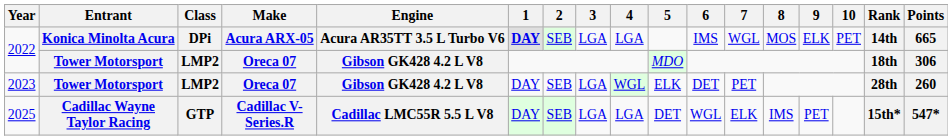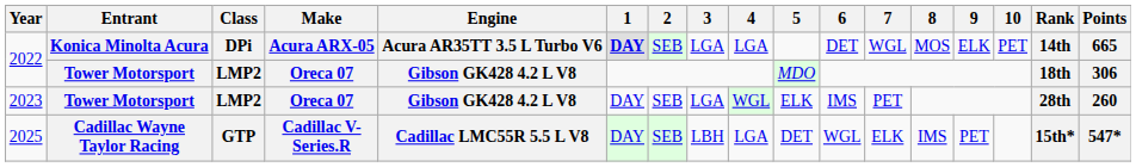 <table class="wikitable" style="text-align:center; font-size:85%">
 <tr>
 <th>Year</th>
 <th>Entrant</th>
 <th>Class</th>
 <th>Make</th>
 <th>Engine</th>
 <th>1</th>
 <th>2</th>
 <th>3</th>
 <th>4</th>
 <th>5</th>
 <th>6</th>
 <th>7</th>
 <th>8</th>
 <th>9</th>
 <th>10</th>
 <th>Rank</th>
 <th>Points</th>
 </tr>
 <tr>
 <td rowspan=2><a href='#'>2022</a></td>
 <th nowrap><a href='#'>Konica Minolta Acura</a></th>
 <th>DPi</th>
 <th nowrap><a href='#'>Acura ARX-05</a></th>
 <th nowrap>Acura AR35TT 3.5 L Turbo V6</th>
 <td style="background:#DFDFDF;"><strong><a href='#'>DAY</a></strong><br></td>
 <td style="background:#DFFFDF;"><a href='#'>SEB</a><br></td>
 <td><a href='#'>LGA</a></td>
 <td><a href='#'>LGA</a></td>
 <td></td>
-<td><a href='#'>IMS</a></td>
+<td><a href='#'>DET</a></td>
 <td><a href='#'>WGL</a></td>
 <td><a href='#'>MOS</a></td>
 <td><a href='#'>ELK</a></td>
 <td><a href='#'>PET</a></td>
 <th>14th</th>
 <th>665</th>
 </tr>
 <tr>
 <th><a href='#'>Tower Motorsport</a></th>
 <th>LMP2</th>
 <th nowrap><a href='#'>Oreca 07</a></th>
 <th nowrap><a href='#'>Gibson</a> GK428 4.2 L V8</th>
 <td colspan=4></td>
 <td style="background:#DFFFDF;"><em><a href='#'>MDO</a></em><br></td>
 <td colspan=5></td>
 <th>18th</th>
 <th>306</th>
 </tr>
 <tr>
 <td><a href='#'>2023</a></td>
 <th nowrap><a href='#'>Tower Motorsport</a></th>
 <th>LMP2</th>
 <th nowrap><a href='#'>Oreca 07</a></th>
 <th nowrap><a href='#'>Gibson</a> GK428 4.2 L V8</th>
 <td><a href='#'>DAY</a></td>
 <td><a href='#'>SEB</a></td>
 <td><a href='#'>LGA</a></td>
 <td style="background:#DFFFDF;"><a href='#'>WGL</a><br></td>
 <td><a href='#'>ELK</a></td>
-<td><a href='#'>DET</a></td>
+<td><a href='#'>IMS</a></td>
 <td><a href='#'>PET</a></td>
 <td colspan=3></td>
 <th>28th</th>
 <th>260</th>
 </tr>
 <tr>
 <td><a href='#'>2025</a></td>
 <th><a href='#'>Cadillac Wayne Taylor Racing</a></th>
 <th>GTP</th>
 <th><a href='#'>Cadillac V-Series.R</a></th>
 <th><a href='#'>Cadillac</a> LMC55R 5.5 L V8</th>
 <td style="background:#DFFFDF;"><a href='#'>DAY</a><br></td>
 <td style="background:#DFFFDF;"><a href='#'>SEB</a><br></td>
-<td><a href='#'>LGA</a></td>
+<td><a href='#'>LBH</a></td>
 <td><a href='#'>LGA</a></td>
 <td><a href='#'>DET</a></td>
 <td style="background:#;"><a href='#'>WGL</a><br></td>
 <td><a href='#'>ELK</a></td>
 <td style="background:#;"><a href='#'>IMS</a><br></td>
 <td style="background:#;"><a href='#'>PET</a><br></td>
 <td></td>
 <th>15th*</th>
 <th>547*</th>
 </tr>
 </table>
